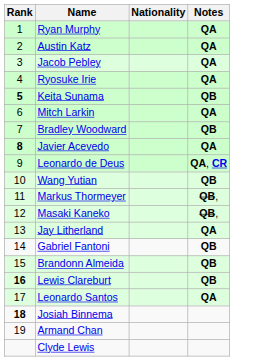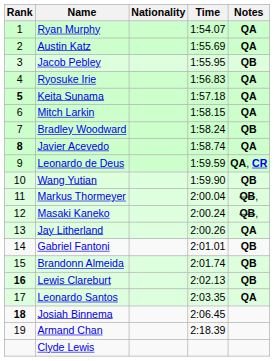 <table class="wikitable sortable" style="text-align:center">
 <tr>
 <th>Rank</th>
 <th>Name</th>
 <th>Nationality</th>
+<th>Time</th>
 <th>Notes</th>
 </tr>
 <tr bgcolor=ccffcc>
 <td>1</td>
 <td align=left><a href='#'>Ryan Murphy</a></td>
 <td align=left></td>
+<td>1:54.07</td>
 <td><strong>QA</strong></td>
 </tr>
 <tr bgcolor=ccffcc>
 <td>2</td>
 <td align=left><a href='#'>Austin Katz</a></td>
 <td align=left></td>
+<td>1:55.69</td>
 <td><strong>QA</strong></td>
 </tr>
 <tr bgcolor=ddffdd>
 <td>3</td>
 <td align=left><a href='#'>Jacob Pebley</a></td>
 <td align=left></td>
-<td><strong>QA</strong></td>
+<td>1:55.95</td>
+<td><strong>QB</strong></td>
 </tr>
 <tr bgcolor=ccffcc>
 <td>4</td>
 <td align=left><a href='#'>Ryosuke Irie</a></td>
 <td align=left></td>
+<td>1:56.83</td>
 <td><strong>QA</strong></td>
 </tr>
 <tr bgcolor=ccffcc>
 <td><strong>5</strong></td>
 <td align=left><a href='#'>Keita Sunama</a></td>
 <td align=left></td>
-<td><strong>QB</strong></td>
+<td>1:57.18</td>
+<td><strong>QA</strong></td>
 </tr>
 <tr bgcolor=ccffcc>
 <td>6</td>
 <td align=left><a href='#'>Mitch Larkin</a></td>
 <td align=left></td>
+<td>1:58.15</td>
 <td><strong>QA</strong></td>
 </tr>
 <tr bgcolor=ccffcc>
 <td>7</td>
 <td align=left><a href='#'>Bradley Woodward</a></td>
 <td align=left></td>
+<td>1:58.24</td>
 <td><strong>QB</strong></td>
 </tr>
 <tr bgcolor=ccffcc>
 <td><strong>8</strong></td>
 <td align=left><a href='#'>Javier Acevedo</a></td>
 <td align=left></td>
+<td>1:58.74</td>
 <td><strong>QA</strong></td>
 </tr>
 <tr bgcolor=ccffcc>
 <td>9</td>
 <td align=left><a href='#'>Leonardo de Deus</a></td>
 <td align=left></td>
+<td>1:59.59</td>
 <td><strong>QA</strong>, <strong><a href='#'>CR</a></strong></td>
 </tr>
 <tr bgcolor=ddffdd>
 <td>10</td>
 <td align=left><a href='#'>Wang Yutian</a></td>
 <td align=left></td>
+<td>1:59.90</td>
 <td><strong>QB</strong></td>
 </tr>
 <tr bgcolor=ddffdd>
 <td>11</td>
 <td align=left><a href='#'>Markus Thormeyer</a></td>
 <td align=left></td>
+<td>2:00.04</td>
 <td><s><strong>QB</strong></s>, </td>
 </tr>
 <tr bgcolor=ddffdd>
 <td>12</td>
 <td align=left><a href='#'>Masaki Kaneko</a></td>
 <td align=left></td>
+<td>2:00.24</td>
 <td><s><strong>QB</strong></s>, </td>
 </tr>
 <tr bgcolor=ddffdd>
 <td>13</td>
 <td align=left><a href='#'>Jay Litherland</a></td>
 <td align=left></td>
+<td>2:00.26</td>
 <td><strong>QA</strong></td>
 </tr>
 <tr>
 <td>14</td>
 <td align=left><a href='#'>Gabriel Fantoni</a></td>
 <td align=left></td>
+<td>2:01.01</td>
 <td><strong>QB</strong></td>
 </tr>
 <tr bgcolor=ddffdd>
 <td>15</td>
 <td align=left><a href='#'>Brandonn Almeida</a></td>
 <td align=left></td>
+<td>2:01.74</td>
 <td><strong>QB</strong></td>
 </tr>
 <tr bgcolor=ddffdd>
 <td><strong>16</strong></td>
 <td align=left><a href='#'>Lewis Clareburt</a></td>
 <td align=left></td>
+<td>2:02.13</td>
 <td><strong>QB</strong></td>
 </tr>
 <tr bgcolor=ddffdd>
 <td>17</td>
 <td align=left><a href='#'>Leonardo Santos</a></td>
 <td align=left></td>
+<td>2:03.35</td>
 <td><strong>QA</strong></td>
 </tr>
 <tr>
 <td><strong>18</strong></td>
 <td align=left><a href='#'>Josiah Binnema</a></td>
 <td align=left></td>
+<td>2:06.45</td>
 <td></td>
 </tr>
 <tr>
 <td>19</td>
 <td align=left><a href='#'>Armand Chan</a></td>
 <td align=left></td>
+<td>2:18.39</td>
 <td></td>
 </tr>
 <tr>
 <td></td>
 <td align=left><a href='#'>Clyde Lewis</a></td>
 <td align=left></td>
 <td></td>
+<td></td>
 </tr>
 </table>
